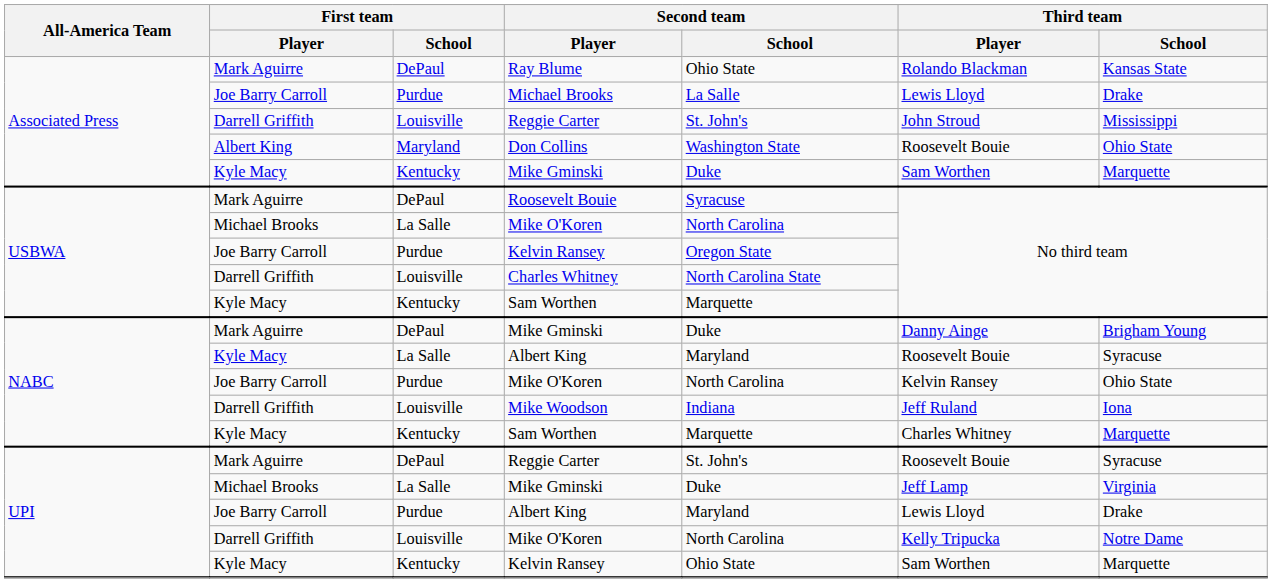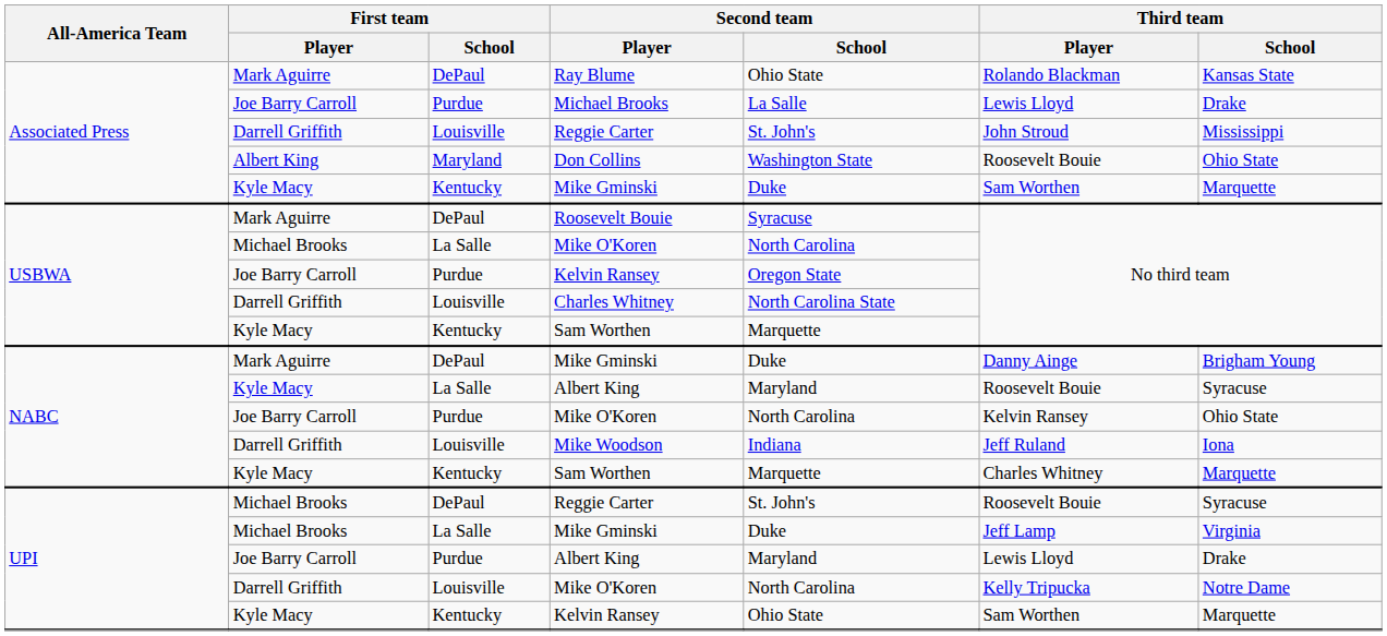 <table class="wikitable" style="width:98%;">
 <tr>
 <th rowspan=3>All-America Team</th>
 </tr>
 <tr>
 <th colspan=2>First team</th>
 <th colspan=2>Second team</th>
 <th colspan=2>Third team</th>
 </tr>
 <tr>
 <th>Player</th>
 <th>School</th>
 <th>Player</th>
 <th>School</th>
 <th>Player</th>
 <th>School</th>
 </tr>
 <tr>
 <td rowspan=5><a href='#'>Associated Press</a></td>
 <td><a href='#'>Mark Aguirre</a></td>
 <td><a href='#'>DePaul</a></td>
 <td><a href='#'>Ray Blume</a></td>
 <td>Ohio State</td>
 <td><a href='#'>Rolando Blackman</a></td>
 <td><a href='#'>Kansas State</a></td>
 </tr>
 <tr>
 <td><a href='#'>Joe Barry Carroll</a></td>
 <td><a href='#'>Purdue</a></td>
 <td><a href='#'>Michael Brooks</a></td>
 <td><a href='#'>La Salle</a></td>
 <td><a href='#'>Lewis Lloyd</a></td>
 <td><a href='#'>Drake</a></td>
 </tr>
 <tr>
 <td><a href='#'>Darrell Griffith</a></td>
 <td><a href='#'>Louisville</a></td>
 <td><a href='#'>Reggie Carter</a></td>
 <td><a href='#'>St. John's</a></td>
 <td><a href='#'>John Stroud</a></td>
 <td><a href='#'>Mississippi</a></td>
 </tr>
 <tr>
 <td><a href='#'>Albert King</a></td>
 <td><a href='#'>Maryland</a></td>
 <td><a href='#'>Don Collins</a></td>
 <td><a href='#'>Washington State</a></td>
 <td>Roosevelt Bouie</td>
 <td><a href='#'>Ohio State</a></td>
 </tr>
 <tr>
 <td><a href='#'>Kyle Macy</a></td>
 <td><a href='#'>Kentucky</a></td>
 <td><a href='#'>Mike Gminski</a></td>
 <td><a href='#'>Duke</a></td>
 <td><a href='#'>Sam Worthen</a></td>
 <td><a href='#'>Marquette</a></td>
 </tr>
 <tr style = "border-top:2px solid black;">
 <td rowspan=5><a href='#'>USBWA</a></td>
 <td>Mark Aguirre</td>
 <td>DePaul</td>
 <td><a href='#'>Roosevelt Bouie</a></td>
 <td><a href='#'>Syracuse</a></td>
 <td rowspan=5 colspan=3 align=center>No third team</td>
 </tr>
 <tr>
 <td>Michael Brooks</td>
 <td>La Salle</td>
 <td><a href='#'>Mike O'Koren</a></td>
 <td><a href='#'>North Carolina</a></td>
 </tr>
 <tr>
 <td>Joe Barry Carroll</td>
 <td>Purdue</td>
 <td><a href='#'>Kelvin Ransey</a></td>
 <td><a href='#'>Oregon State</a></td>
 </tr>
 <tr>
 <td>Darrell Griffith</td>
 <td>Louisville</td>
 <td><a href='#'>Charles Whitney</a></td>
 <td><a href='#'>North Carolina State</a></td>
 </tr>
 <tr>
 <td>Kyle Macy</td>
 <td>Kentucky</td>
 <td>Sam Worthen</td>
 <td>Marquette</td>
 </tr>
 <tr style = "border-top:2px solid black;">
 <td rowspan=5><a href='#'>NABC</a></td>
 <td>Mark Aguirre</td>
 <td>DePaul</td>
 <td>Mike Gminski</td>
 <td>Duke</td>
 <td><a href='#'>Danny Ainge</a></td>
 <td><a href='#'>Brigham Young</a></td>
 </tr>
 <tr>
 <td><a href='#'>Kyle Macy</a></td>
 <td>La Salle</td>
 <td>Albert King</td>
 <td>Maryland</td>
 <td>Roosevelt Bouie</td>
 <td>Syracuse</td>
 </tr>
 <tr>
 <td>Joe Barry Carroll</td>
 <td>Purdue</td>
 <td>Mike O'Koren</td>
 <td>North Carolina</td>
 <td>Kelvin Ransey</td>
 <td>Ohio State</td>
 </tr>
 <tr>
 <td>Darrell Griffith</td>
 <td>Louisville</td>
 <td><a href='#'>Mike Woodson</a></td>
 <td><a href='#'>Indiana</a></td>
 <td><a href='#'>Jeff Ruland</a></td>
 <td><a href='#'>Iona</a></td>
 </tr>
 <tr>
 <td>Kyle Macy</td>
 <td>Kentucky</td>
 <td>Sam Worthen</td>
 <td>Marquette</td>
 <td>Charles Whitney</td>
 <td><a href='#'>Marquette</a></td>
 </tr>
 <tr style = "border-top:2px solid black;">
 <td rowspan=5><a href='#'>UPI</a></td>
-<td>Mark Aguirre</td>
+<td>Michael Brooks</td>
 <td>DePaul</td>
 <td>Reggie Carter</td>
 <td>St. John's</td>
 <td>Roosevelt Bouie</td>
 <td>Syracuse</td>
 </tr>
 <tr>
 <td>Michael Brooks</td>
 <td>La Salle</td>
 <td>Mike Gminski</td>
 <td>Duke</td>
 <td><a href='#'>Jeff Lamp</a></td>
 <td><a href='#'>Virginia</a></td>
 </tr>
 <tr>
 <td>Joe Barry Carroll</td>
 <td>Purdue</td>
 <td>Albert King</td>
 <td>Maryland</td>
 <td>Lewis Lloyd</td>
 <td>Drake</td>
 </tr>
 <tr>
 <td>Darrell Griffith</td>
 <td>Louisville</td>
 <td>Mike O'Koren</td>
 <td>North Carolina</td>
 <td><a href='#'>Kelly Tripucka</a></td>
 <td><a href='#'>Notre Dame</a></td>
 </tr>
 <tr>
 <td>Kyle Macy</td>
 <td>Kentucky</td>
 <td>Kelvin Ransey</td>
 <td>Ohio State</td>
 <td>Sam Worthen</td>
 <td>Marquette</td>
 </tr>
 <tr style = "border-top:2px solid black;">
 </tr>
 </table>
